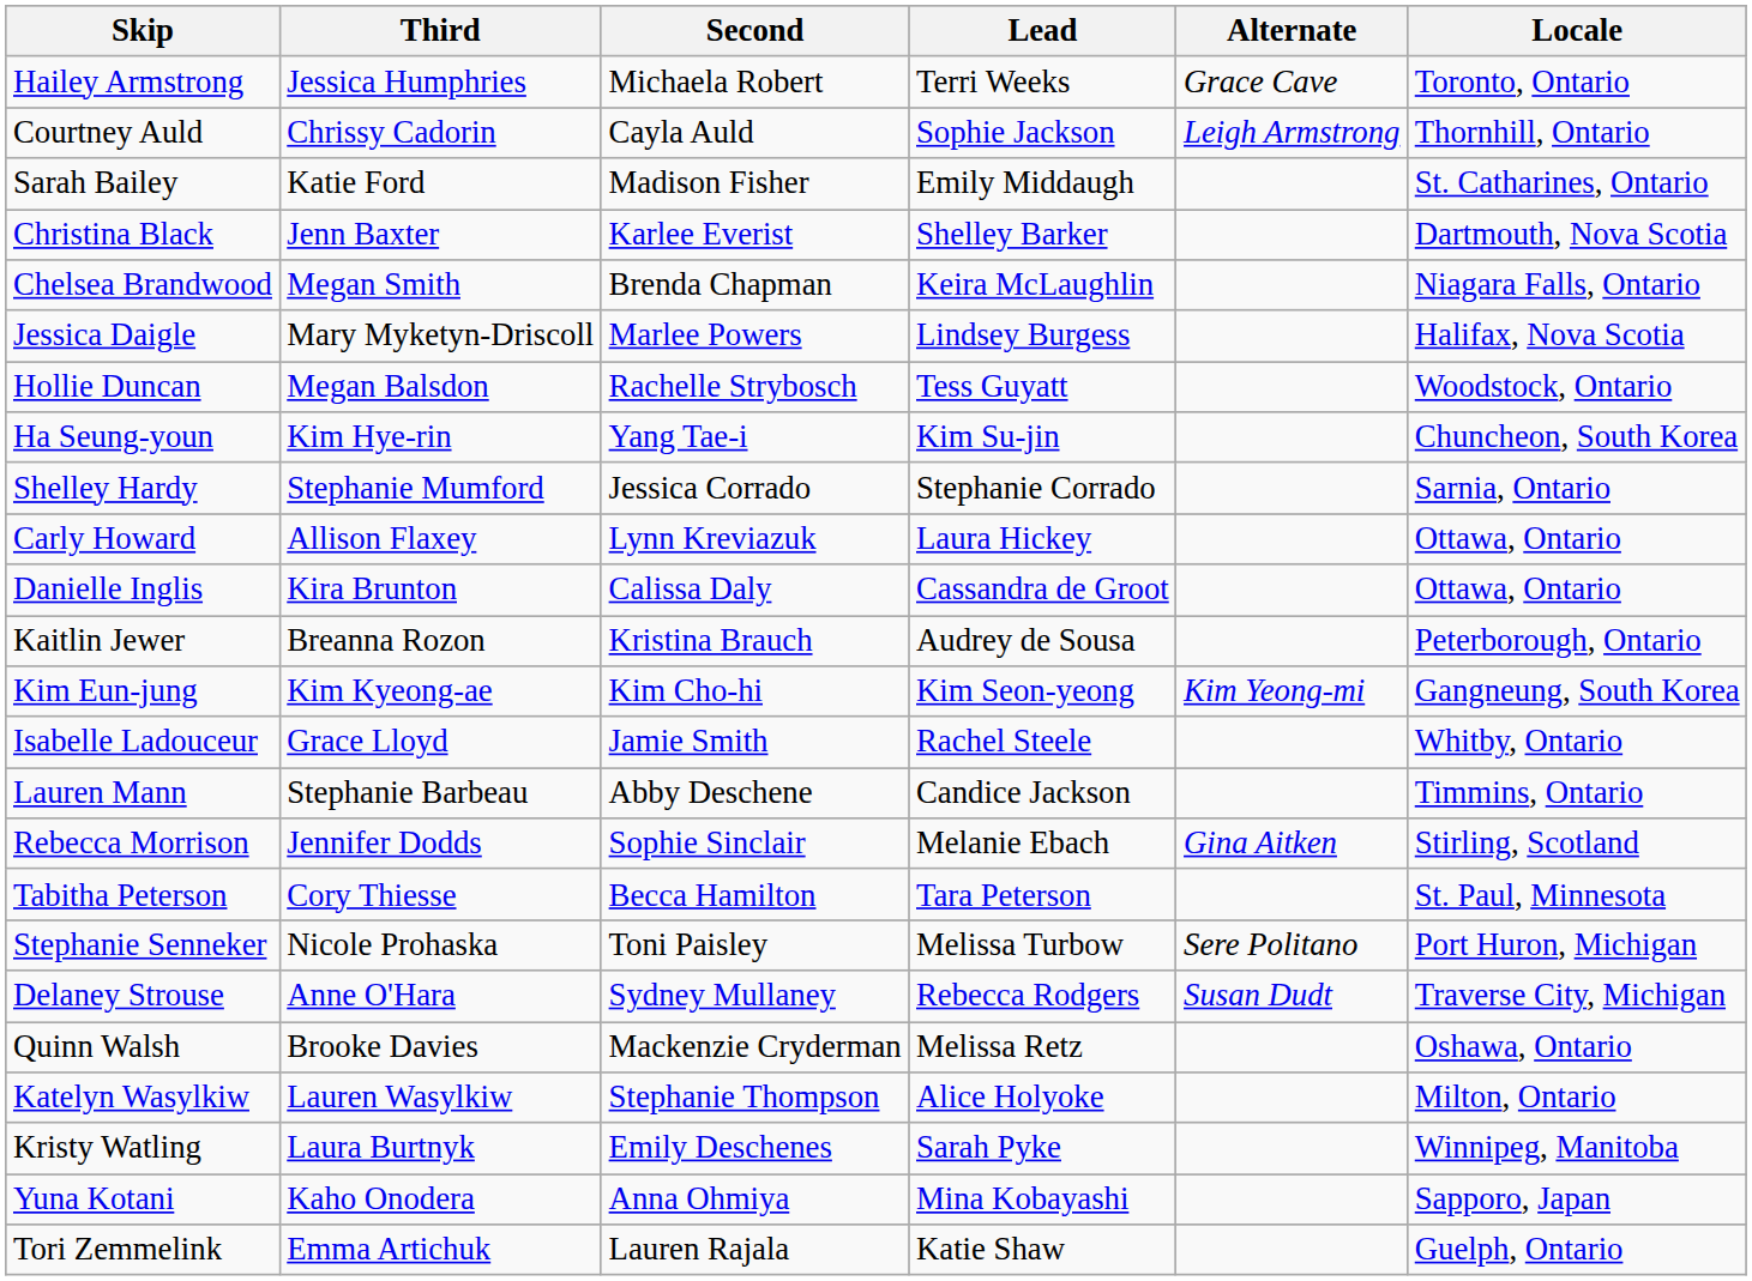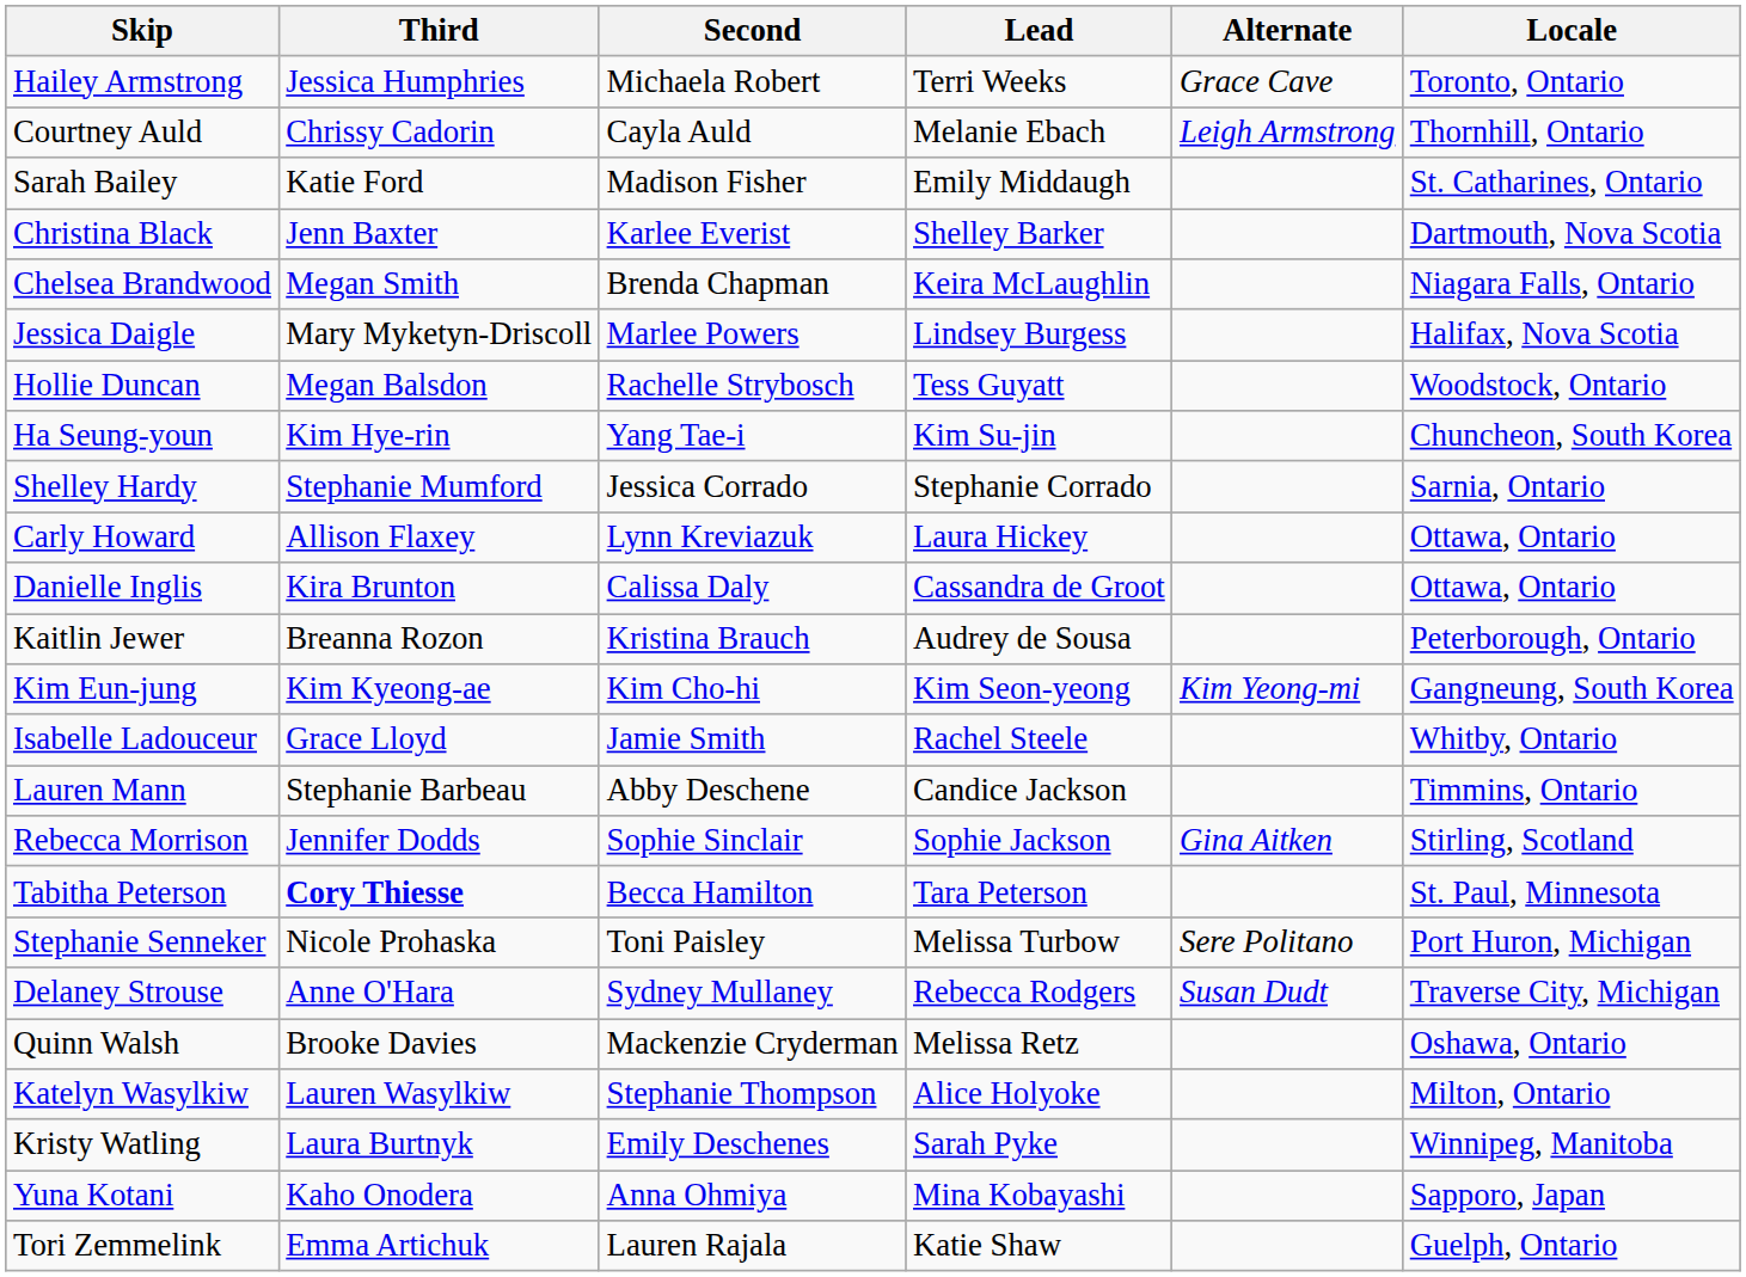 <table class=wikitable>
 <tr>
 <th scope="col">Skip</th>
 <th scope="col">Third</th>
 <th scope="col">Second</th>
 <th scope="col">Lead</th>
 <th scope="col">Alternate</th>
 <th scope="col">Locale</th>
 </tr>
 <tr>
 <td><a href='#'>Hailey Armstrong</a></td>
 <td><a href='#'>Jessica Humphries</a></td>
 <td>Michaela Robert</td>
 <td>Terri Weeks</td>
 <td><em>Grace Cave</em></td>
 <td> <a href='#'>Toronto</a>, <a href='#'>Ontario</a></td>
 </tr>
 <tr>
 <td>Courtney Auld</td>
 <td><a href='#'>Chrissy Cadorin</a></td>
 <td>Cayla Auld</td>
-<td><a href='#'>Sophie Jackson</a></td>
+<td>Melanie Ebach</td>
 <td><em><a href='#'>Leigh Armstrong</a></em></td>
 <td> <a href='#'>Thornhill</a>, <a href='#'>Ontario</a></td>
 </tr>
 <tr>
 <td>Sarah Bailey</td>
 <td>Katie Ford</td>
 <td>Madison Fisher</td>
 <td>Emily Middaugh</td>
 <td></td>
 <td> <a href='#'>St. Catharines</a>, <a href='#'>Ontario</a></td>
 </tr>
 <tr>
 <td><a href='#'>Christina Black</a></td>
 <td><a href='#'>Jenn Baxter</a></td>
 <td><a href='#'>Karlee Everist</a></td>
 <td><a href='#'>Shelley Barker</a></td>
 <td></td>
 <td> <a href='#'>Dartmouth</a>, <a href='#'>Nova Scotia</a></td>
 </tr>
 <tr>
 <td><a href='#'>Chelsea Brandwood</a></td>
 <td><a href='#'>Megan Smith</a></td>
 <td>Brenda Chapman</td>
 <td><a href='#'>Keira McLaughlin</a></td>
 <td></td>
 <td> <a href='#'>Niagara Falls</a>, <a href='#'>Ontario</a></td>
 </tr>
 <tr>
 <td><a href='#'>Jessica Daigle</a></td>
 <td>Mary Myketyn-Driscoll</td>
 <td><a href='#'>Marlee Powers</a></td>
 <td><a href='#'>Lindsey Burgess</a></td>
 <td></td>
 <td> <a href='#'>Halifax</a>, <a href='#'>Nova Scotia</a></td>
 </tr>
 <tr>
 <td><a href='#'>Hollie Duncan</a></td>
 <td><a href='#'>Megan Balsdon</a></td>
 <td><a href='#'>Rachelle Strybosch</a></td>
 <td><a href='#'>Tess Guyatt</a></td>
 <td></td>
 <td> <a href='#'>Woodstock</a>, <a href='#'>Ontario</a></td>
 </tr>
 <tr>
 <td><a href='#'>Ha Seung-youn</a></td>
 <td><a href='#'>Kim Hye-rin</a></td>
 <td><a href='#'>Yang Tae-i</a></td>
 <td><a href='#'>Kim Su-jin</a></td>
 <td></td>
 <td> <a href='#'>Chuncheon</a>, <a href='#'>South Korea</a></td>
 </tr>
 <tr>
 <td><a href='#'>Shelley Hardy</a></td>
 <td><a href='#'>Stephanie Mumford</a></td>
 <td>Jessica Corrado</td>
 <td>Stephanie Corrado</td>
 <td></td>
 <td> <a href='#'>Sarnia</a>, <a href='#'>Ontario</a></td>
 </tr>
 <tr>
 <td><a href='#'>Carly Howard</a></td>
 <td><a href='#'>Allison Flaxey</a></td>
 <td><a href='#'>Lynn Kreviazuk</a></td>
 <td><a href='#'>Laura Hickey</a></td>
 <td></td>
 <td> <a href='#'>Ottawa</a>, <a href='#'>Ontario</a></td>
 </tr>
 <tr>
 <td><a href='#'>Danielle Inglis</a></td>
 <td><a href='#'>Kira Brunton</a></td>
 <td><a href='#'>Calissa Daly</a></td>
 <td><a href='#'>Cassandra de Groot</a></td>
 <td></td>
 <td> <a href='#'>Ottawa</a>, <a href='#'>Ontario</a></td>
 </tr>
 <tr>
 <td>Kaitlin Jewer</td>
 <td>Breanna Rozon</td>
 <td><a href='#'>Kristina Brauch</a></td>
 <td>Audrey de Sousa</td>
 <td></td>
 <td> <a href='#'>Peterborough</a>, <a href='#'>Ontario</a></td>
 </tr>
 <tr>
 <td><a href='#'>Kim Eun-jung</a></td>
 <td><a href='#'>Kim Kyeong-ae</a></td>
 <td><a href='#'>Kim Cho-hi</a></td>
 <td><a href='#'>Kim Seon-yeong</a></td>
 <td><em><a href='#'>Kim Yeong-mi</a></em></td>
 <td> <a href='#'>Gangneung</a>, <a href='#'>South Korea</a></td>
 </tr>
 <tr>
 <td><a href='#'>Isabelle Ladouceur</a></td>
 <td><a href='#'>Grace Lloyd</a></td>
 <td><a href='#'>Jamie Smith</a></td>
 <td><a href='#'>Rachel Steele</a></td>
 <td></td>
 <td> <a href='#'>Whitby</a>, <a href='#'>Ontario</a></td>
 </tr>
 <tr>
 <td><a href='#'>Lauren Mann</a></td>
 <td>Stephanie Barbeau</td>
 <td>Abby Deschene</td>
 <td>Candice Jackson</td>
 <td></td>
 <td> <a href='#'>Timmins</a>, <a href='#'>Ontario</a></td>
 </tr>
 <tr>
 <td><a href='#'>Rebecca Morrison</a></td>
 <td><a href='#'>Jennifer Dodds</a></td>
 <td><a href='#'>Sophie Sinclair</a></td>
-<td>Melanie Ebach</td>
+<td><a href='#'>Sophie Jackson</a></td>
 <td><em><a href='#'>Gina Aitken</a></em></td>
 <td> <a href='#'>Stirling</a>, <a href='#'>Scotland</a></td>
 </tr>
 <tr>
 <td><a href='#'>Tabitha Peterson</a></td>
-<td><a href='#'>Cory Thiesse</a></td>
+<td><strong><a href='#'>Cory Thiesse</a></strong></td>
 <td><a href='#'>Becca Hamilton</a></td>
 <td><a href='#'>Tara Peterson</a></td>
 <td></td>
 <td> <a href='#'>St. Paul</a>, <a href='#'>Minnesota</a></td>
 </tr>
 <tr>
 <td><a href='#'>Stephanie Senneker</a></td>
 <td>Nicole Prohaska</td>
 <td>Toni Paisley</td>
 <td>Melissa Turbow</td>
 <td><em>Sere Politano</em></td>
 <td> <a href='#'>Port Huron</a>, <a href='#'>Michigan</a></td>
 </tr>
 <tr>
 <td><a href='#'>Delaney Strouse</a></td>
 <td><a href='#'>Anne O'Hara</a></td>
 <td><a href='#'>Sydney Mullaney</a></td>
 <td><a href='#'>Rebecca Rodgers</a></td>
 <td><em><a href='#'>Susan Dudt</a></em></td>
 <td> <a href='#'>Traverse City</a>, <a href='#'>Michigan</a></td>
 </tr>
 <tr>
 <td>Quinn Walsh</td>
 <td>Brooke Davies</td>
 <td>Mackenzie Cryderman</td>
 <td>Melissa Retz</td>
 <td></td>
 <td> <a href='#'>Oshawa</a>, <a href='#'>Ontario</a></td>
 </tr>
 <tr>
 <td><a href='#'>Katelyn Wasylkiw</a></td>
 <td><a href='#'>Lauren Wasylkiw</a></td>
 <td><a href='#'>Stephanie Thompson</a></td>
 <td><a href='#'>Alice Holyoke</a></td>
 <td></td>
 <td> <a href='#'>Milton</a>, <a href='#'>Ontario</a></td>
 </tr>
 <tr>
 <td>Kristy Watling</td>
 <td><a href='#'>Laura Burtnyk</a></td>
 <td><a href='#'>Emily Deschenes</a></td>
 <td><a href='#'>Sarah Pyke</a></td>
 <td></td>
 <td> <a href='#'>Winnipeg</a>, <a href='#'>Manitoba</a></td>
 </tr>
 <tr>
 <td><a href='#'>Yuna Kotani</a></td>
 <td><a href='#'>Kaho Onodera</a></td>
 <td><a href='#'>Anna Ohmiya</a></td>
 <td><a href='#'>Mina Kobayashi</a></td>
 <td></td>
 <td> <a href='#'>Sapporo</a>, <a href='#'>Japan</a></td>
 </tr>
 <tr>
 <td>Tori Zemmelink</td>
 <td><a href='#'>Emma Artichuk</a></td>
 <td>Lauren Rajala</td>
 <td>Katie Shaw</td>
 <td></td>
 <td> <a href='#'>Guelph</a>, <a href='#'>Ontario</a></td>
 </tr>
 </table>
